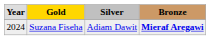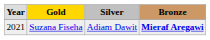 <table class="wikitable sortable" style="font-size:95%">
 <tr style="text-align:center; background:#e4e4e4; font-weight:bold;">
 <td style="background:#ddd;">Year</td>
 <td style="background:gold;">Gold</td>
 <td style="background:silver;">Silver</td>
 <td style="background:#c96;">Bronze</td>
 </tr>
 <tr style="background:#efefef;">
 </tr>
 <tr bgcolor="#EFEFEF">
-<td>2024</td>
+<td>2021</td>
 <td> <a href='#'>Suzana Fiseha</a></td>
 <td> <a href='#'>Adiam Dawit</a></td>
 <td><strong> <a href='#'>Mieraf Aregawi</a></strong></td>
 </tr>
 </table>
